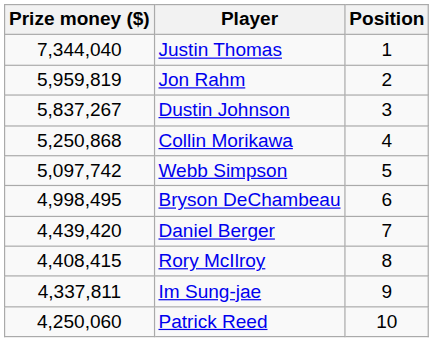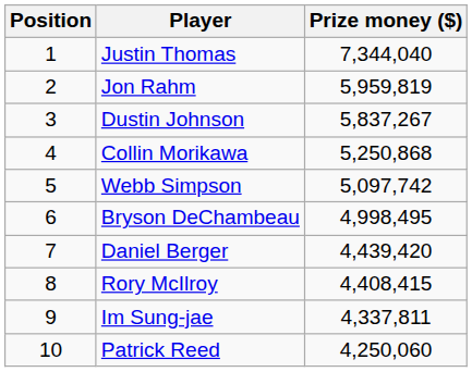 <table class="wikitable">
 <tr>
+<th>Position</th>
+<th>Player</th>
 <th>Prize money ($)</th>
-<th>Player</th>
-<th>Position</th>
 </tr>
 <tr>
+<td align=center>1</td>
+<td> <a href='#'>Justin Thomas</a></td>
 <td align=center>7,344,040</td>
-<td> <a href='#'>Justin Thomas</a></td>
-<td align=center>1</td>
 </tr>
 <tr>
+<td align=center>2</td>
+<td> <a href='#'>Jon Rahm</a></td>
 <td align=center>5,959,819</td>
-<td> <a href='#'>Jon Rahm</a></td>
-<td align=center>2</td>
 </tr>
 <tr>
+<td align=center>3</td>
+<td> <a href='#'>Dustin Johnson</a></td>
 <td align=center>5,837,267</td>
-<td> <a href='#'>Dustin Johnson</a></td>
-<td align=center>3</td>
 </tr>
 <tr>
+<td align=center>4</td>
+<td> <a href='#'>Collin Morikawa</a></td>
 <td align=center>5,250,868</td>
-<td> <a href='#'>Collin Morikawa</a></td>
-<td align=center>4</td>
 </tr>
 <tr>
+<td align=center>5</td>
+<td> <a href='#'>Webb Simpson</a></td>
 <td align=center>5,097,742</td>
-<td> <a href='#'>Webb Simpson</a></td>
-<td align=center>5</td>
 </tr>
 <tr>
+<td align=center>6</td>
+<td> <a href='#'>Bryson DeChambeau</a></td>
 <td align=center>4,998,495</td>
-<td> <a href='#'>Bryson DeChambeau</a></td>
-<td align=center>6</td>
 </tr>
 <tr>
+<td align=center>7</td>
+<td> <a href='#'>Daniel Berger</a></td>
 <td align=center>4,439,420</td>
-<td> <a href='#'>Daniel Berger</a></td>
-<td align=center>7</td>
 </tr>
 <tr>
+<td align=center>8</td>
+<td> <a href='#'>Rory McIlroy</a></td>
 <td align=center>4,408,415</td>
-<td> <a href='#'>Rory McIlroy</a></td>
-<td align=center>8</td>
 </tr>
 <tr>
+<td align=center>9</td>
+<td> <a href='#'>Im Sung-jae</a></td>
 <td align=center>4,337,811</td>
-<td> <a href='#'>Im Sung-jae</a></td>
-<td align=center>9</td>
 </tr>
 <tr>
+<td align=center>10</td>
+<td> <a href='#'>Patrick Reed</a></td>
 <td align=center>4,250,060</td>
-<td> <a href='#'>Patrick Reed</a></td>
-<td align=center>10</td>
 </tr>
 </table>
